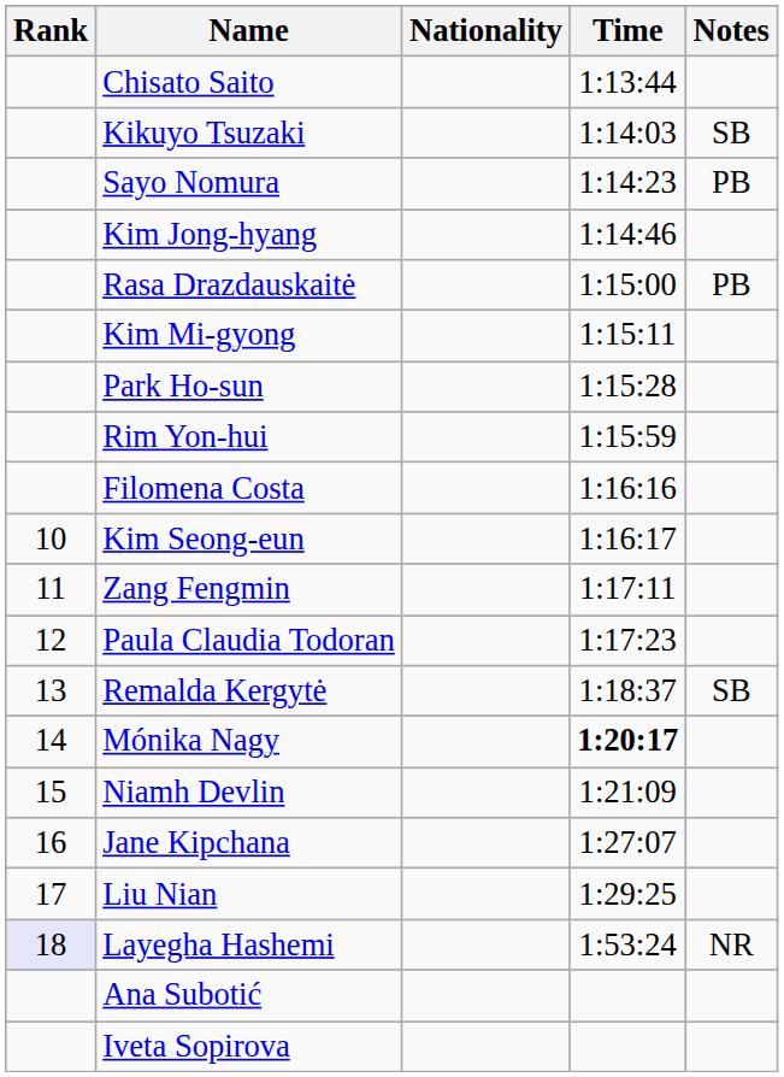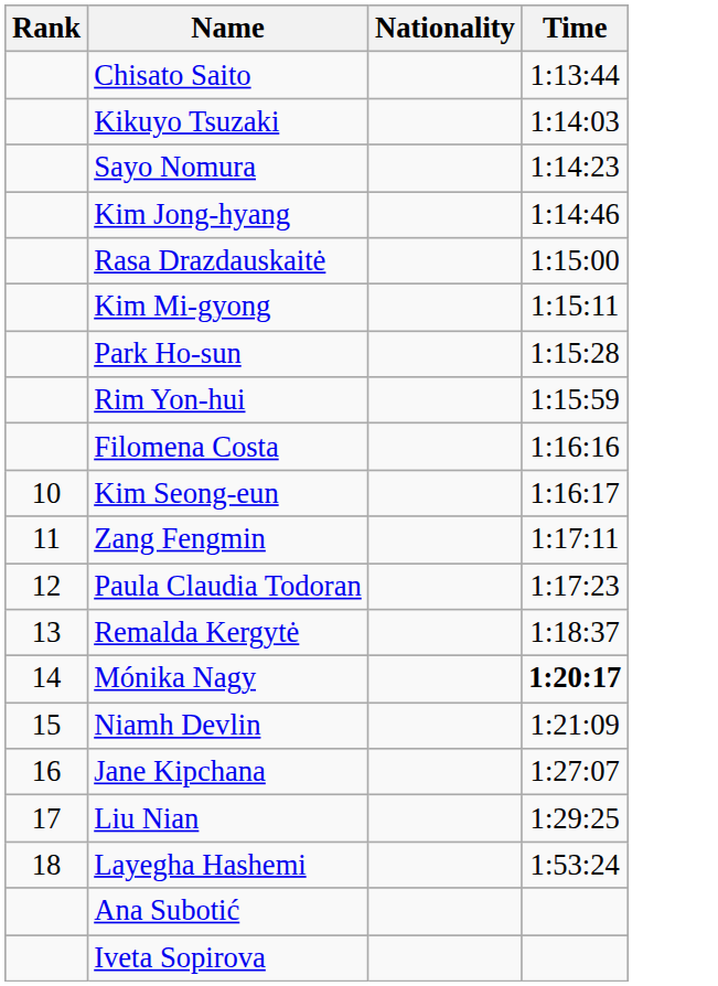 <table class="wikitable sortable" style="text-align:center">
 <tr>
 <th>Rank</th>
 <th>Name</th>
 <th>Nationality</th>
 <th>Time</th>
-<th>Notes</th>
 </tr>
 <tr>
 <td></td>
 <td align=left><a href='#'>Chisato Saito</a></td>
 <td align=left></td>
 <td>1:13:44</td>
-<td></td>
 </tr>
 <tr>
 <td></td>
 <td align=left><a href='#'>Kikuyo Tsuzaki</a></td>
 <td align=left></td>
 <td>1:14:03</td>
-<td>SB</td>
 </tr>
 <tr>
 <td></td>
 <td align=left><a href='#'>Sayo Nomura</a></td>
 <td align=left></td>
 <td>1:14:23</td>
-<td>PB</td>
 </tr>
 <tr>
 <td></td>
 <td align=left><a href='#'>Kim Jong-hyang</a></td>
 <td align=left></td>
 <td>1:14:46</td>
-<td></td>
 </tr>
 <tr>
 <td></td>
 <td align=left><a href='#'>Rasa Drazdauskaitė</a></td>
 <td align=left></td>
 <td>1:15:00</td>
-<td>PB</td>
 </tr>
 <tr>
 <td></td>
 <td align=left><a href='#'>Kim Mi-gyong</a></td>
 <td align=left></td>
 <td>1:15:11</td>
-<td></td>
 </tr>
 <tr>
 <td></td>
 <td align=left><a href='#'>Park Ho-sun</a></td>
 <td align=left></td>
 <td>1:15:28</td>
-<td></td>
 </tr>
 <tr>
 <td></td>
 <td align=left><a href='#'>Rim Yon-hui</a></td>
 <td align=left></td>
 <td>1:15:59</td>
-<td></td>
 </tr>
 <tr>
 <td></td>
 <td align=left><a href='#'>Filomena Costa</a></td>
 <td align=left></td>
 <td>1:16:16</td>
-<td></td>
 </tr>
 <tr>
 <td>10</td>
 <td align=left><a href='#'>Kim Seong-eun</a></td>
 <td align=left></td>
 <td>1:16:17</td>
-<td></td>
 </tr>
 <tr>
 <td>11</td>
 <td align=left><a href='#'>Zang Fengmin</a></td>
 <td align=left></td>
 <td>1:17:11</td>
-<td></td>
 </tr>
 <tr>
 <td>12</td>
 <td align=left><a href='#'>Paula Claudia Todoran</a></td>
 <td align=left></td>
 <td>1:17:23</td>
-<td></td>
 </tr>
 <tr>
 <td>13</td>
 <td align=left><a href='#'>Remalda Kergytė</a></td>
 <td align=left></td>
 <td>1:18:37</td>
-<td>SB</td>
 </tr>
 <tr>
 <td>14</td>
 <td align=left><a href='#'>Mónika Nagy</a></td>
 <td align=left></td>
 <td><strong>1:20:17</strong></td>
-<td></td>
 </tr>
 <tr>
 <td>15</td>
 <td align=left><a href='#'>Niamh Devlin</a></td>
 <td align=left></td>
 <td>1:21:09</td>
-<td></td>
 </tr>
 <tr>
 <td>16</td>
 <td align=left><a href='#'>Jane Kipchana</a></td>
 <td align=left></td>
 <td>1:27:07</td>
-<td></td>
 </tr>
 <tr>
 <td>17</td>
 <td align=left><a href='#'>Liu Nian</a></td>
 <td align=left></td>
 <td>1:29:25</td>
-<td></td>
 </tr>
 <tr>
-<td style="background: lavender;">18</td>
+<td>18</td>
 <td align=left><a href='#'>Layegha Hashemi</a></td>
 <td align=left></td>
 <td>1:53:24</td>
-<td>NR</td>
 </tr>
 <tr>
 <td></td>
 <td align=left><a href='#'>Ana Subotić</a></td>
 <td align=left></td>
-<td></td>
 <td></td>
 </tr>
 <tr>
 <td></td>
 <td align=left><a href='#'>Iveta Sopirova</a></td>
 <td align=left></td>
 <td></td>
-<td></td>
 </tr>
 </table>
